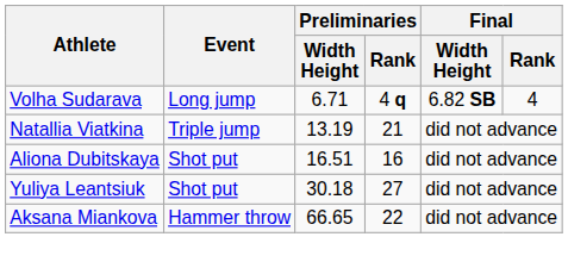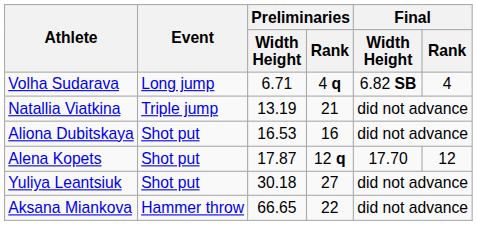 <table class=wikitable style="font-size:90%;">
 <tr>
 <th rowspan="2">Athlete</th>
 <th rowspan="2">Event</th>
 <th colspan="2">Preliminaries</th>
 <th colspan="2">Final</th>
 </tr>
 <tr>
 <th>Width<br>Height</th>
 <th>Rank</th>
 <th>Width<br>Height</th>
 <th>Rank</th>
 </tr>
 <tr style="border-top: single;">
 <td><a href='#'>Volha Sudarava</a></td>
 <td><a href='#'>Long jump</a></td>
 <td align=center>6.71</td>
 <td align=center>4 <strong>q</strong></td>
 <td align=center>6.82 <strong>SB</strong></td>
 <td align=center>4</td>
 </tr>
 <tr style="border-top: single;">
 <td><a href='#'>Natallia Viatkina</a></td>
 <td><a href='#'>Triple jump</a></td>
 <td align=center>13.19</td>
 <td align=center>21</td>
 <td align=center colspan=2>did not advance</td>
 </tr>
 <tr style="border-top: single;">
 <td><a href='#'>Aliona Dubitskaya</a></td>
 <td><a href='#'>Shot put</a></td>
-<td align=center>16.51</td>
+<td align=center>16.53</td>
 <td align=center>16</td>
 <td align=center colspan=2>did not advance</td>
+</tr>
+<tr style="border-top: single;">
+<td><a href='#'>Alena Kopets</a></td>
+<td><a href='#'>Shot put</a></td>
+<td align=center>17.87</td>
+<td align=center>12 <strong>q</strong></td>
+<td align=center>17.70</td>
+<td align=center>12</td>
 </tr>
 <tr style="border-top: single;">
 <td><a href='#'>Yuliya Leantsiuk</a></td>
 <td><a href='#'>Shot put</a></td>
 <td align=center>30.18</td>
 <td align=center>27</td>
 <td align=center colspan=2>did not advance</td>
 </tr>
 <tr style="border-top: single;">
 <td><a href='#'>Aksana Miankova</a></td>
 <td><a href='#'>Hammer throw</a></td>
 <td align=center>66.65</td>
 <td align=center>22</td>
 <td align=center colspan=2>did not advance</td>
 </tr>
 </table>
